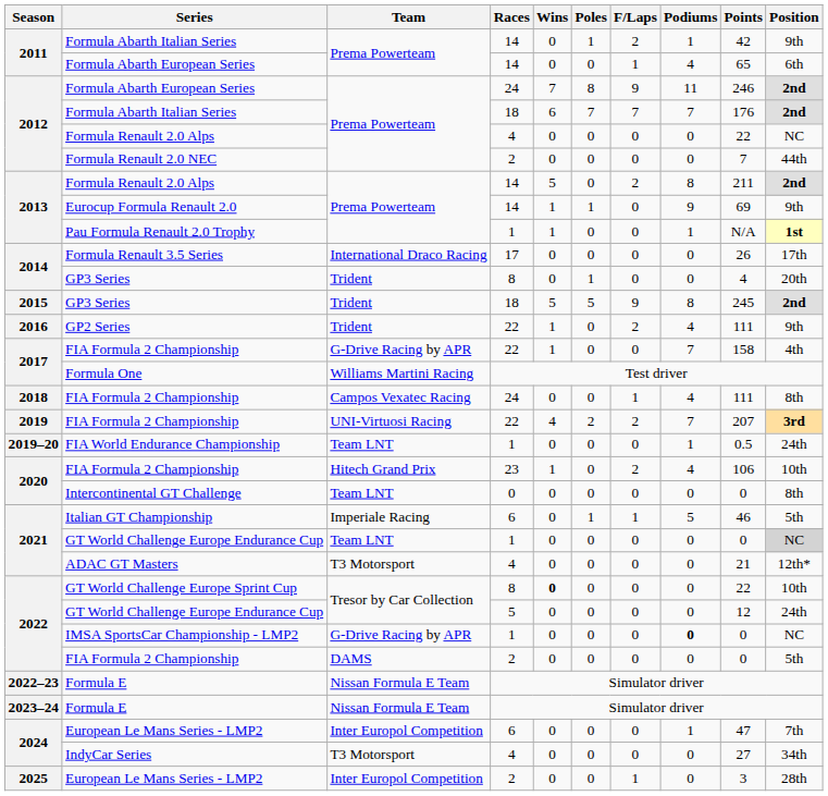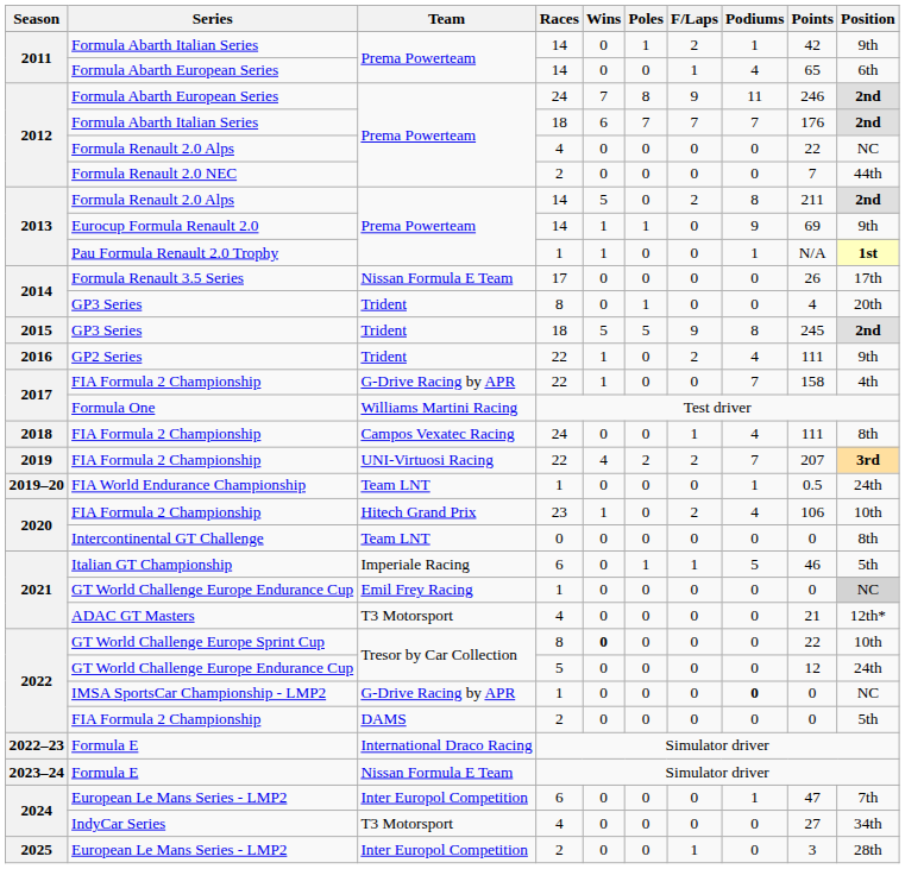 <table class="wikitable" style="font-size: 90%; text-align:center">
 <tr>
 <th>Season</th>
 <th>Series</th>
 <th>Team</th>
 <th>Races</th>
 <th>Wins</th>
 <th>Poles</th>
 <th>F/Laps</th>
 <th>Podiums</th>
 <th>Points</th>
 <th>Position</th>
 </tr>
 <tr>
 <th rowspan=2>2011</th>
 <td align=left><a href='#'>Formula Abarth Italian Series</a></td>
 <td align=left rowspan=2><a href='#'>Prema Powerteam</a></td>
 <td>14</td>
 <td>0</td>
 <td>1</td>
 <td>2</td>
 <td>1</td>
 <td>42</td>
 <td>9th</td>
 </tr>
 <tr>
 <td align=left><a href='#'>Formula Abarth European Series</a></td>
 <td>14</td>
 <td>0</td>
 <td>0</td>
 <td>1</td>
 <td>4</td>
 <td>65</td>
 <td>6th</td>
 </tr>
 <tr>
 <th rowspan=4>2012</th>
 <td align=left><a href='#'>Formula Abarth European Series</a></td>
 <td align=left rowspan=4><a href='#'>Prema Powerteam</a></td>
 <td>24</td>
 <td>7</td>
 <td>8</td>
 <td>9</td>
 <td>11</td>
 <td>246</td>
 <td style="background:#DFDFDF;"><strong>2nd</strong></td>
 </tr>
 <tr>
 <td align=left><a href='#'>Formula Abarth Italian Series</a></td>
 <td>18</td>
 <td>6</td>
 <td>7</td>
 <td>7</td>
 <td>7</td>
 <td>176</td>
 <td style="background:#DFDFDF;"><strong>2nd</strong></td>
 </tr>
 <tr>
 <td align=left><a href='#'>Formula Renault 2.0 Alps</a></td>
 <td>4</td>
 <td>0</td>
 <td>0</td>
 <td>0</td>
 <td>0</td>
 <td>22</td>
 <td>NC</td>
 </tr>
 <tr>
 <td align=left><a href='#'>Formula Renault 2.0 NEC</a></td>
 <td>2</td>
 <td>0</td>
 <td>0</td>
 <td>0</td>
 <td>0</td>
 <td>7</td>
 <td>44th</td>
 </tr>
 <tr>
 <th rowspan=3>2013</th>
 <td align=left><a href='#'>Formula Renault 2.0 Alps</a></td>
 <td align=left rowspan=3><a href='#'>Prema Powerteam</a></td>
 <td>14</td>
 <td>5</td>
 <td>0</td>
 <td>2</td>
 <td>8</td>
 <td>211</td>
 <td style="background:#DFDFDF;"><strong>2nd</strong></td>
 </tr>
 <tr>
 <td align=left><a href='#'>Eurocup Formula Renault 2.0</a></td>
 <td>14</td>
 <td>1</td>
 <td>1</td>
 <td>0</td>
 <td>9</td>
 <td>69</td>
 <td>9th</td>
 </tr>
 <tr>
 <td align=left><a href='#'>Pau Formula Renault 2.0 Trophy</a></td>
 <td>1</td>
 <td>1</td>
 <td>0</td>
 <td>0</td>
 <td>1</td>
 <td>N/A</td>
 <td style="background:#FFFFBF;"><strong>1st</strong></td>
 </tr>
 <tr>
 <th rowspan=2>2014</th>
 <td align=left><a href='#'>Formula Renault 3.5 Series</a></td>
-<td align=left><a href='#'>International Draco Racing</a></td>
+<td align=left><a href='#'>Nissan Formula E Team</a></td>
 <td>17</td>
 <td>0</td>
 <td>0</td>
 <td>0</td>
 <td>0</td>
 <td>26</td>
 <td>17th</td>
 </tr>
 <tr>
 <td align=left><a href='#'>GP3 Series</a></td>
 <td align=left><a href='#'>Trident</a></td>
 <td>8</td>
 <td>0</td>
 <td>1</td>
 <td>0</td>
 <td>0</td>
 <td>4</td>
 <td>20th</td>
 </tr>
 <tr>
 <th>2015</th>
 <td align=left><a href='#'>GP3 Series</a></td>
 <td align=left><a href='#'>Trident</a></td>
 <td>18</td>
 <td>5</td>
 <td>5</td>
 <td>9</td>
 <td>8</td>
 <td>245</td>
 <td style="background:#DFDFDF;"><strong>2nd</strong></td>
 </tr>
 <tr>
 <th>2016</th>
 <td align=left><a href='#'>GP2 Series</a></td>
 <td align=left><a href='#'>Trident</a></td>
 <td>22</td>
 <td>1</td>
 <td>0</td>
 <td>2</td>
 <td>4</td>
 <td>111</td>
 <td>9th</td>
 </tr>
 <tr>
 <th rowspan=2>2017</th>
 <td align=left><a href='#'>FIA Formula 2 Championship</a></td>
 <td align=left><a href='#'>G-Drive Racing</a> by <a href='#'>APR</a></td>
 <td>22</td>
 <td>1</td>
 <td>0</td>
 <td>0</td>
 <td>7</td>
 <td>158</td>
 <td>4th</td>
 </tr>
 <tr>
 <td align=left><a href='#'>Formula One</a></td>
 <td align=left><a href='#'>Williams Martini Racing</a></td>
 <td colspan="7">Test driver</td>
 </tr>
 <tr>
 <th>2018</th>
 <td align=left><a href='#'>FIA Formula 2 Championship</a></td>
 <td align=left><a href='#'>Campos Vexatec Racing</a></td>
 <td>24</td>
 <td>0</td>
 <td>0</td>
 <td>1</td>
 <td>4</td>
 <td>111</td>
 <td>8th</td>
 </tr>
 <tr>
 <th>2019</th>
 <td align=left><a href='#'>FIA Formula 2 Championship</a></td>
 <td align=left><a href='#'>UNI-Virtuosi Racing</a></td>
 <td>22</td>
 <td>4</td>
 <td>2</td>
 <td>2</td>
 <td>7</td>
 <td>207</td>
 <td style="background:#FFDF9F;"><strong>3rd</strong></td>
 </tr>
 <tr>
 <th>2019–20</th>
 <td align=left><a href='#'>FIA World Endurance Championship</a></td>
 <td align=left><a href='#'>Team LNT</a></td>
 <td>1</td>
 <td>0</td>
 <td>0</td>
 <td>0</td>
 <td>1</td>
 <td>0.5</td>
 <td>24th</td>
 </tr>
 <tr>
 <th rowspan="2">2020</th>
 <td align=left><a href='#'>FIA Formula 2 Championship</a></td>
 <td align=left><a href='#'>Hitech Grand Prix</a></td>
 <td>23</td>
 <td>1</td>
 <td>0</td>
 <td>2</td>
 <td>4</td>
 <td>106</td>
 <td>10th</td>
 </tr>
 <tr>
 <td align=left><a href='#'>Intercontinental GT Challenge</a></td>
 <td align=left><a href='#'>Team LNT</a></td>
 <td>0</td>
 <td>0</td>
 <td>0</td>
 <td>0</td>
 <td>0</td>
 <td>0</td>
 <td>8th</td>
 </tr>
 <tr>
 <th rowspan="3">2021</th>
 <td align="left"><a href='#'>Italian GT Championship</a></td>
 <td align="left">Imperiale Racing</td>
 <td>6</td>
 <td>0</td>
 <td>1</td>
 <td>1</td>
 <td>5</td>
 <td>46</td>
 <td>5th</td>
 </tr>
 <tr>
 <td align=left><a href='#'>GT World Challenge Europe Endurance Cup</a></td>
-<td align=left><a href='#'>Team LNT</a></td>
+<td align=left><a href='#'>Emil Frey Racing</a></td>
 <td>1</td>
 <td>0</td>
 <td>0</td>
 <td>0</td>
 <td>0</td>
 <td>0</td>
 <td style="background: lightgrey;">NC</td>
 </tr>
 <tr>
 <td align=left><a href='#'>ADAC GT Masters</a></td>
 <td align=left>T3 Motorsport</td>
 <td>4</td>
 <td>0</td>
 <td>0</td>
 <td>0</td>
 <td>0</td>
 <td>21</td>
 <td>12th*</td>
 </tr>
 <tr>
 <th rowspan="4">2022</th>
 <td align=left><a href='#'>GT World Challenge Europe Sprint Cup</a></td>
 <td rowspan="2" align="left">Tresor by Car Collection</td>
 <td>8</td>
 <td><strong>0</strong></td>
 <td>0</td>
 <td>0</td>
 <td>0</td>
 <td>22</td>
 <td>10th</td>
 </tr>
 <tr>
 <td align=left><a href='#'>GT World Challenge Europe Endurance Cup</a></td>
 <td>5</td>
 <td>0</td>
 <td>0</td>
 <td>0</td>
 <td>0</td>
 <td>12</td>
 <td>24th</td>
 </tr>
 <tr>
 <td align=left><a href='#'>IMSA SportsCar Championship - LMP2</a></td>
 <td align=left><a href='#'>G-Drive Racing</a> by <a href='#'>APR</a></td>
 <td>1</td>
 <td>0</td>
 <td>0</td>
 <td>0</td>
 <td><strong>0</strong></td>
 <td>0</td>
 <td>NC</td>
 </tr>
 <tr>
 <td align=left><a href='#'>FIA Formula 2 Championship</a></td>
 <td align=left><a href='#'>DAMS</a></td>
 <td>2</td>
 <td>0</td>
 <td>0</td>
 <td>0</td>
 <td>0</td>
 <td>0</td>
 <td>5th</td>
 </tr>
 <tr>
 <th>2022–23</th>
 <td align=left><a href='#'>Formula E</a></td>
-<td align=left><a href='#'>Nissan Formula E Team</a></td>
+<td align=left><a href='#'>International Draco Racing</a></td>
 <td colspan="7">Simulator driver</td>
 </tr>
 <tr>
 <th>2023–24</th>
 <td align=left><a href='#'>Formula E</a></td>
 <td align=left><a href='#'>Nissan Formula E Team</a></td>
 <td colspan="7">Simulator driver</td>
 </tr>
 <tr>
 <th rowspan="2">2024</th>
 <td align=left><a href='#'>European Le Mans Series - LMP2</a></td>
 <td align=left><a href='#'>Inter Europol Competition</a></td>
 <td>6</td>
 <td>0</td>
 <td>0</td>
 <td>0</td>
 <td>1</td>
 <td>47</td>
 <td>7th</td>
 </tr>
 <tr>
 <td align=left><a href='#'>IndyCar Series</a></td>
 <td align=left>T3 Motorsport</td>
 <td>4</td>
 <td>0</td>
 <td>0</td>
 <td>0</td>
 <td>0</td>
 <td>27</td>
 <td>34th</td>
 </tr>
 <tr>
 <th>2025</th>
 <td align=left><a href='#'>European Le Mans Series - LMP2</a></td>
 <td align=left><a href='#'>Inter Europol Competition</a></td>
 <td>2</td>
 <td>0</td>
 <td>0</td>
 <td>1</td>
 <td>0</td>
 <td>3</td>
 <td>28th</td>
 </tr>
 </table>
